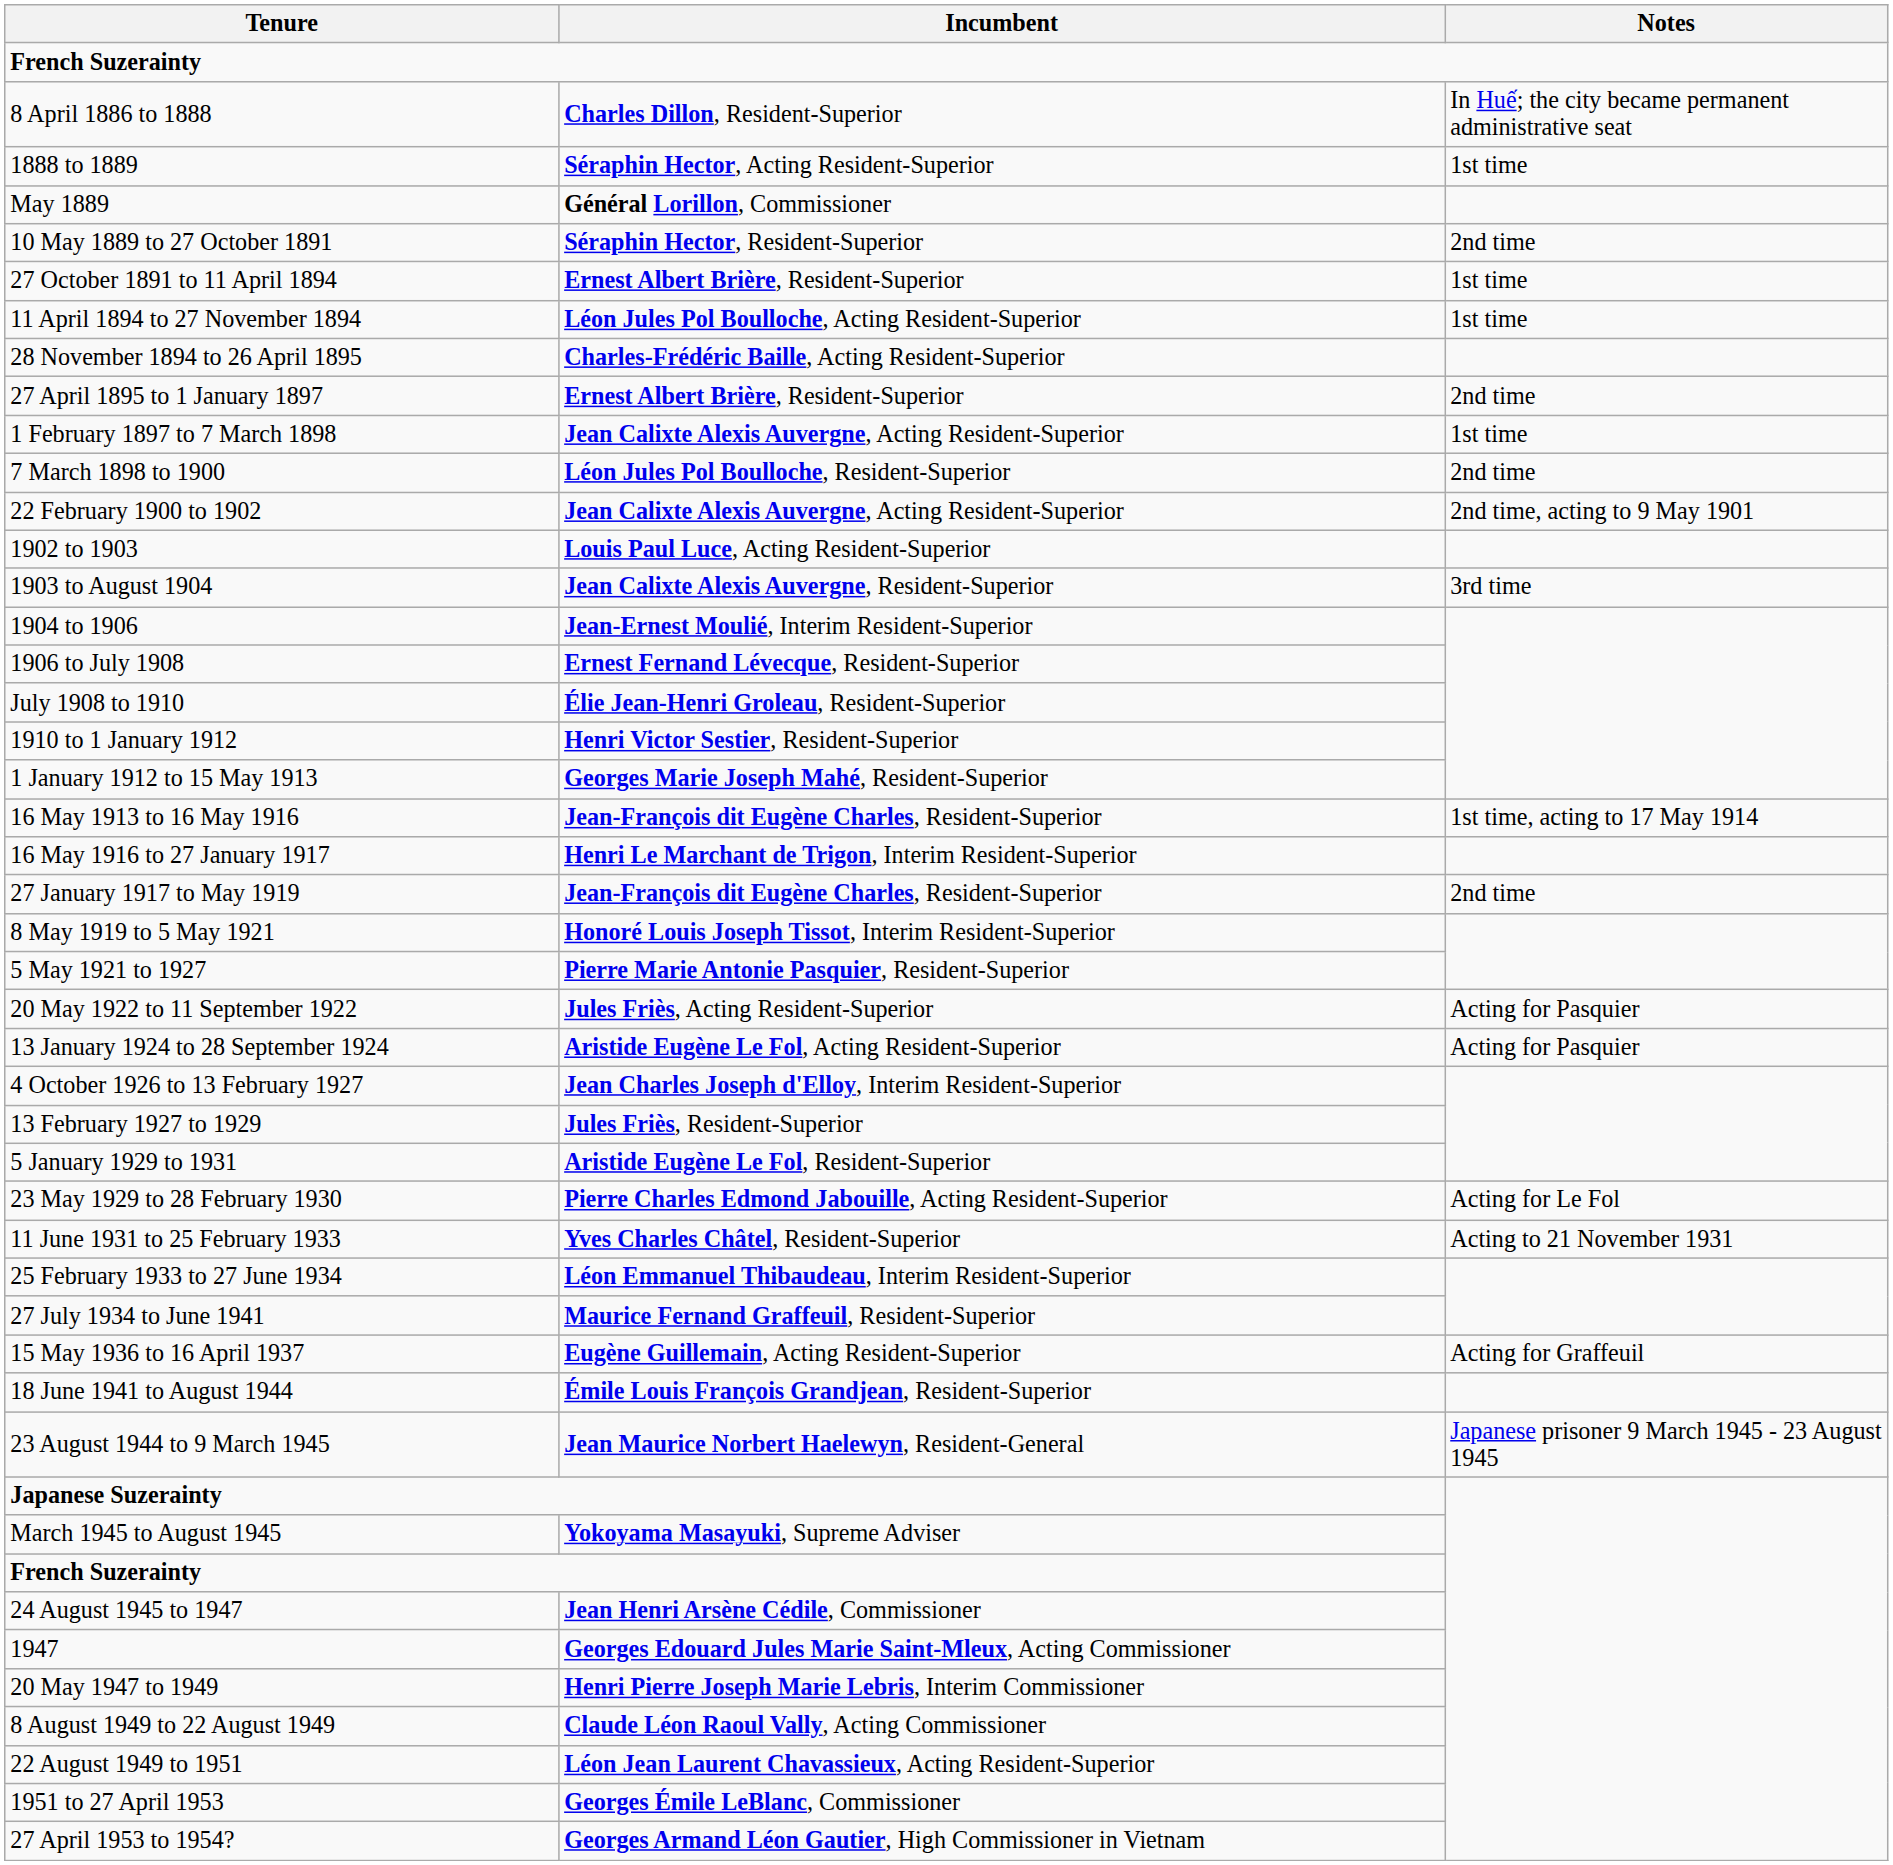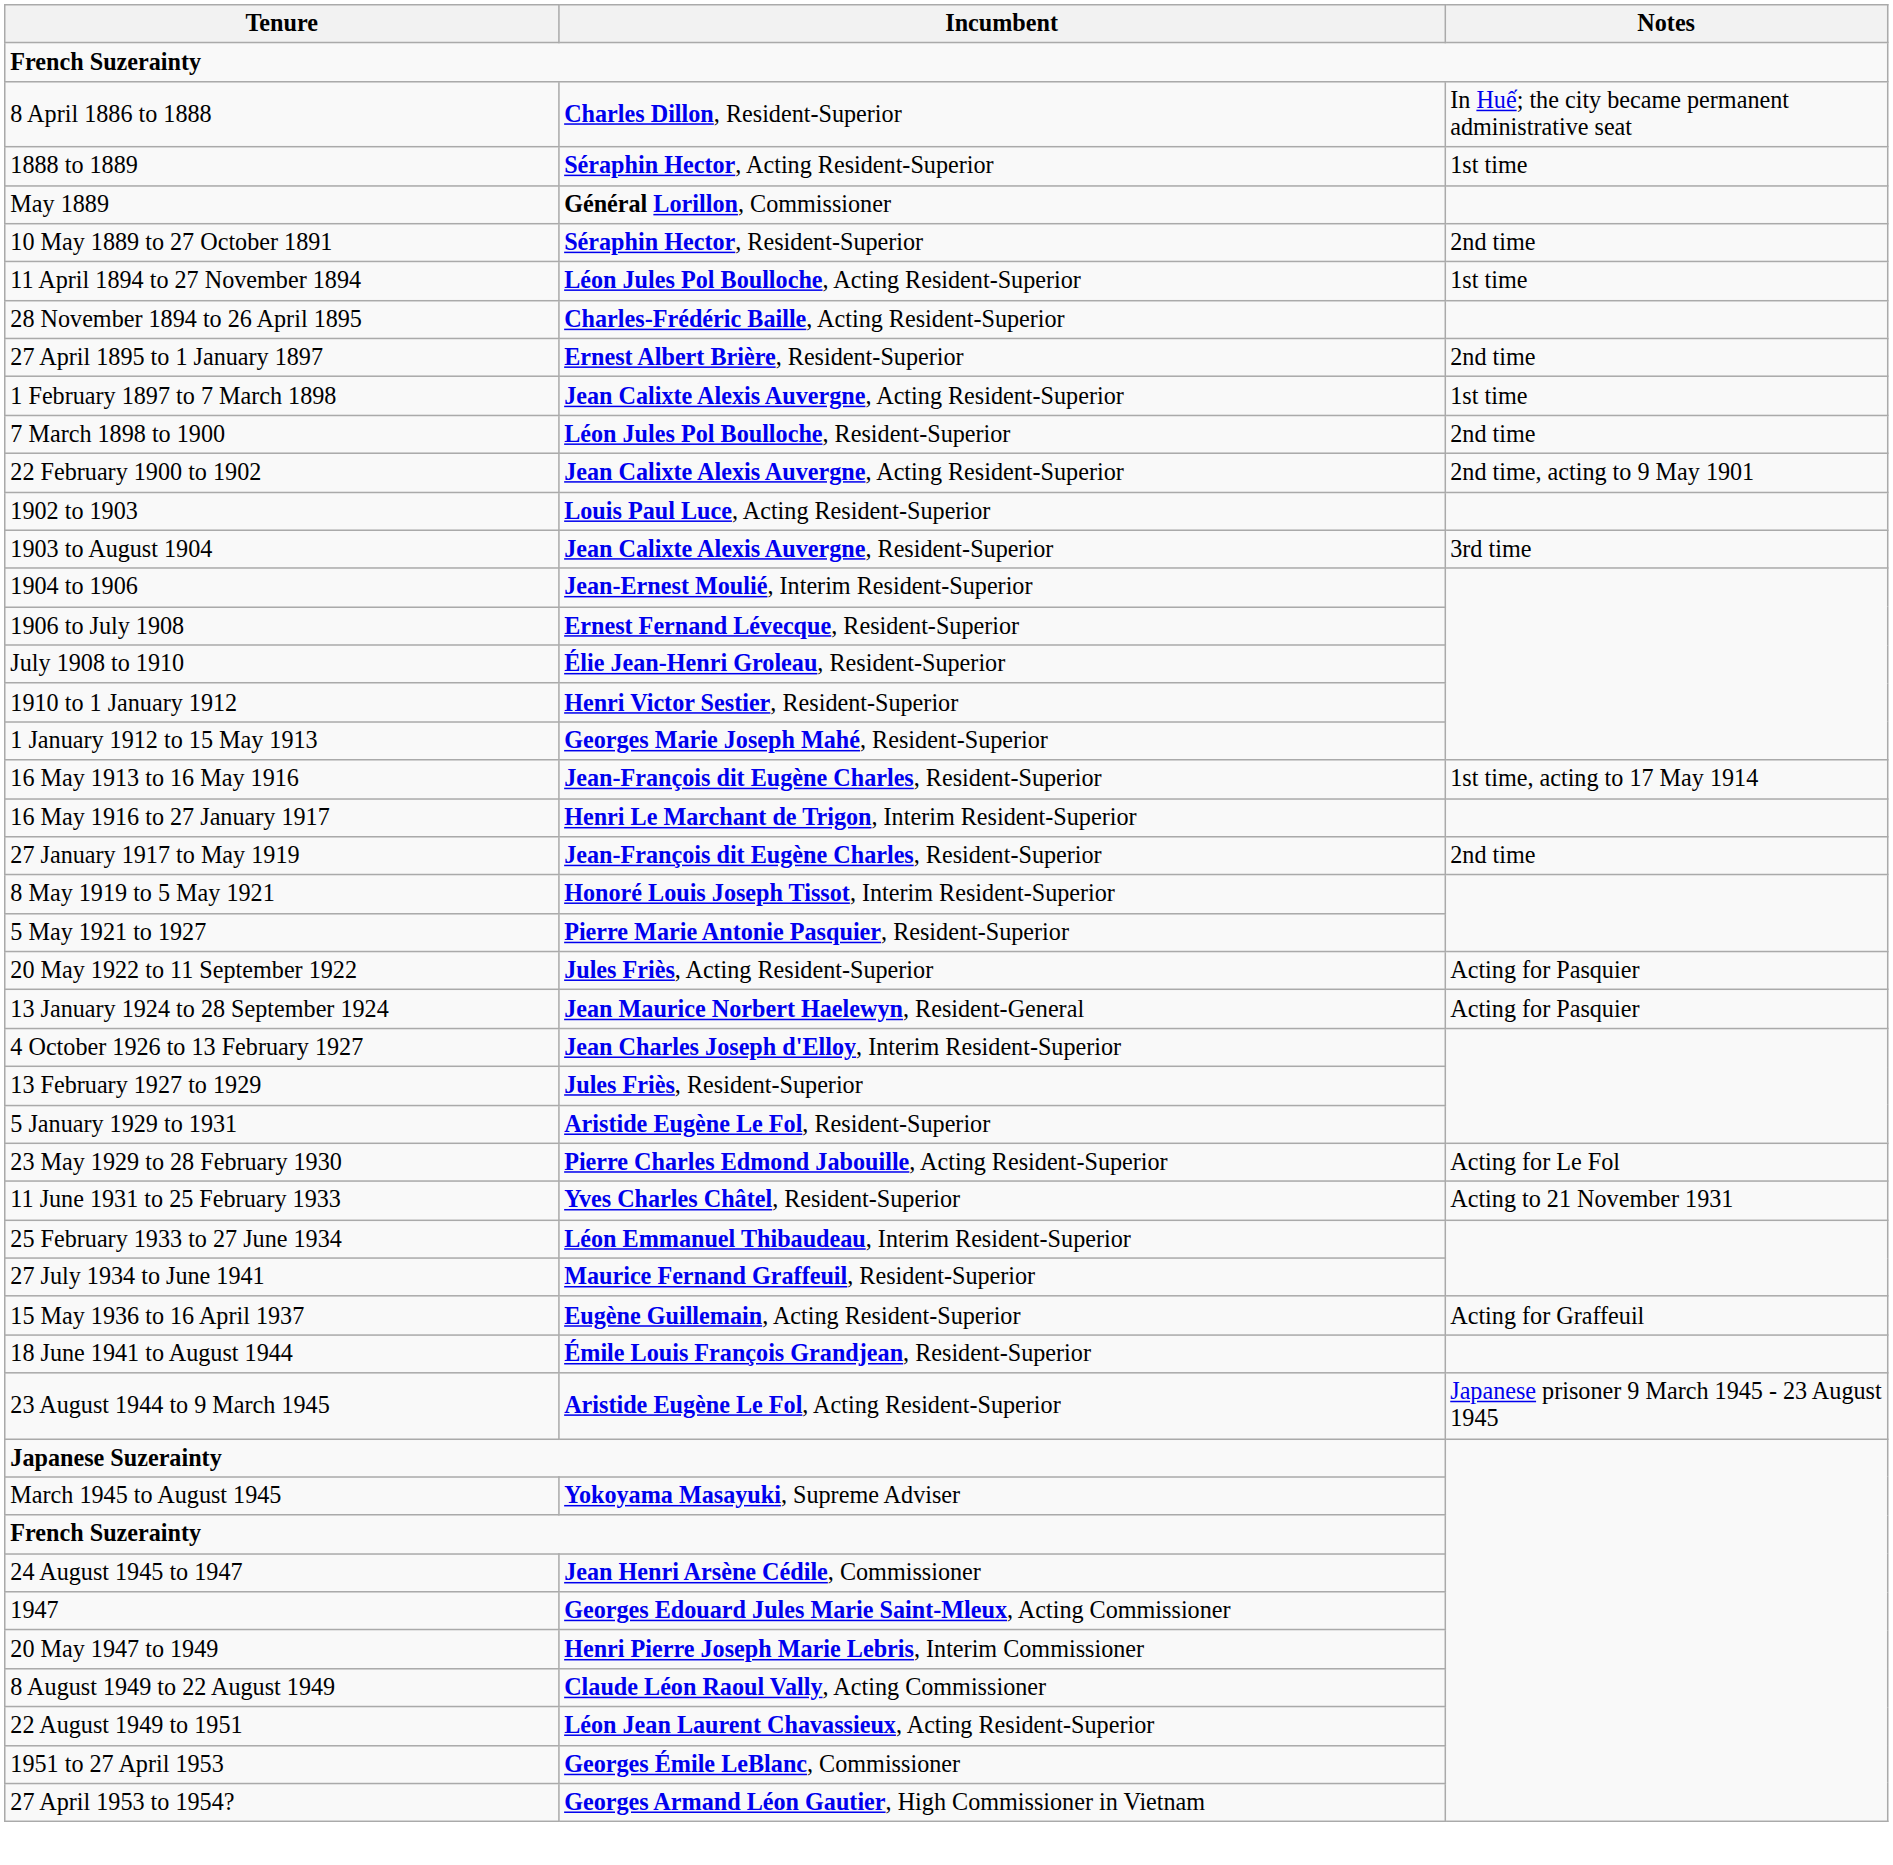 <table class="wikitable">
 <tr align=left>
 <th width=25%>Tenure</th>
 <th width=40%>Incumbent</th>
 <th width=20%>Notes</th>
 </tr>
 <tr>
 <td colspan="3"><strong>French Suzerainty</strong></td>
 </tr>
 <tr>
 <td>8 April 1886 to 1888</td>
 <td><strong><a href='#'>Charles Dillon</a></strong>, Resident-Superior</td>
 <td>In <a href='#'>Huế</a>; the city became permanent administrative seat</td>
 </tr>
 <tr>
 <td>1888 to 1889</td>
 <td><strong><a href='#'>Séraphin Hector</a></strong>, Acting Resident-Superior</td>
 <td>1st time</td>
 </tr>
 <tr>
 <td>May 1889</td>
 <td><strong>Général <a href='#'>Lorillon</a></strong>, Commissioner</td>
 </tr>
 <tr>
 <td>10 May 1889 to 27 October 1891</td>
 <td><strong><a href='#'>Séraphin Hector</a></strong>, Resident-Superior</td>
 <td>2nd time</td>
-</tr>
-<tr>
-<td>27 October 1891 to 11 April 1894</td>
-<td><strong><a href='#'>Ernest Albert Brière</a></strong>, Resident-Superior</td>
-<td>1st time</td>
 </tr>
 <tr>
 <td>11 April 1894 to 27 November 1894</td>
 <td><strong><a href='#'>Léon Jules Pol Boulloche</a></strong>, Acting Resident-Superior</td>
 <td>1st time</td>
 </tr>
 <tr>
 <td>28 November 1894 to 26 April 1895</td>
 <td><strong><a href='#'>Charles-Frédéric Baille</a></strong>, Acting Resident-Superior</td>
 </tr>
 <tr>
 <td>27 April 1895 to 1 January 1897</td>
 <td><strong><a href='#'>Ernest Albert Brière</a></strong>, Resident-Superior</td>
 <td>2nd time</td>
 </tr>
 <tr>
 <td>1 February 1897 to 7 March 1898</td>
 <td><strong><a href='#'>Jean Calixte Alexis Auvergne</a></strong>, Acting Resident-Superior</td>
 <td>1st time</td>
 </tr>
 <tr>
 <td>7 March 1898 to 1900</td>
 <td><strong><a href='#'>Léon Jules Pol Boulloche</a></strong>, Resident-Superior</td>
 <td>2nd time</td>
 </tr>
 <tr>
 <td>22 February 1900 to 1902</td>
 <td><strong><a href='#'>Jean Calixte Alexis Auvergne</a></strong>, Acting Resident-Superior</td>
 <td>2nd time, acting to 9 May 1901</td>
 </tr>
 <tr>
 <td>1902 to 1903</td>
 <td><strong><a href='#'>Louis Paul Luce</a></strong>, Acting Resident-Superior</td>
 </tr>
 <tr>
 <td>1903 to August 1904</td>
 <td><strong><a href='#'>Jean Calixte Alexis Auvergne</a></strong>, Resident-Superior</td>
 <td>3rd time</td>
 </tr>
 <tr>
 <td>1904 to 1906</td>
 <td><strong><a href='#'>Jean-Ernest Moulié</a></strong>, Interim Resident-Superior</td>
 </tr>
 <tr>
 <td>1906 to July 1908</td>
 <td><strong><a href='#'>Ernest Fernand Lévecque</a></strong>, Resident-Superior</td>
 </tr>
 <tr>
 <td>July 1908 to 1910</td>
 <td><strong><a href='#'>Élie Jean-Henri Groleau</a></strong>, Resident-Superior</td>
 </tr>
 <tr>
 <td>1910 to 1 January 1912</td>
 <td><strong><a href='#'>Henri Victor Sestier</a></strong>, Resident-Superior</td>
 </tr>
 <tr>
 <td>1 January 1912 to 15 May 1913</td>
 <td><strong><a href='#'>Georges Marie Joseph Mahé</a></strong>, Resident-Superior</td>
 </tr>
 <tr>
 <td>16 May 1913 to 16 May 1916</td>
 <td><strong><a href='#'>Jean-François dit Eugène Charles</a></strong>, Resident-Superior</td>
 <td>1st time, acting to 17 May 1914</td>
 </tr>
 <tr>
 <td>16 May 1916 to 27 January 1917</td>
 <td><strong><a href='#'>Henri Le Marchant de Trigon</a></strong>, Interim Resident-Superior</td>
 </tr>
 <tr>
 <td>27 January 1917 to May 1919</td>
 <td><strong><a href='#'>Jean-François dit Eugène Charles</a></strong>, Resident-Superior</td>
 <td>2nd time</td>
 </tr>
 <tr>
 <td>8 May 1919 to 5 May 1921</td>
 <td><strong><a href='#'>Honoré Louis Joseph Tissot</a></strong>, Interim Resident-Superior</td>
 </tr>
 <tr>
 <td>5 May 1921 to 1927</td>
 <td><strong><a href='#'>Pierre Marie Antonie Pasquier</a></strong>, Resident-Superior</td>
 </tr>
 <tr>
 <td>20 May 1922 to 11 September 1922</td>
 <td><strong><a href='#'>Jules Friès</a></strong>, Acting Resident-Superior</td>
 <td>Acting for Pasquier</td>
 </tr>
 <tr>
 <td>13 January 1924 to 28 September 1924</td>
-<td><strong><a href='#'>Aristide Eugène Le Fol</a></strong>, Acting Resident-Superior</td>
+<td><strong><a href='#'>Jean Maurice Norbert Haelewyn</a></strong>, Resident-General</td>
 <td>Acting for Pasquier</td>
 </tr>
 <tr>
 <td>4 October 1926 to 13 February 1927</td>
 <td><strong><a href='#'>Jean Charles Joseph d'Elloy</a></strong>, Interim Resident-Superior</td>
 </tr>
 <tr>
 <td>13 February 1927 to 1929</td>
 <td><strong><a href='#'>Jules Friès</a></strong>, Resident-Superior</td>
 </tr>
 <tr>
 <td>5 January 1929 to 1931</td>
 <td><strong><a href='#'>Aristide Eugène Le Fol</a></strong>, Resident-Superior</td>
 </tr>
 <tr>
 <td>23 May 1929 to 28 February 1930</td>
 <td><strong><a href='#'>Pierre Charles Edmond Jabouille</a></strong>, Acting Resident-Superior</td>
 <td>Acting for Le Fol</td>
 </tr>
 <tr>
 <td>11 June 1931 to 25 February 1933</td>
 <td><strong><a href='#'>Yves Charles Châtel</a></strong>, Resident-Superior</td>
 <td>Acting to 21 November 1931</td>
 </tr>
 <tr>
 <td>25 February 1933 to 27 June 1934</td>
 <td><strong><a href='#'>Léon Emmanuel Thibaudeau</a></strong>, Interim Resident-Superior</td>
 </tr>
 <tr>
 <td>27 July 1934 to June 1941</td>
 <td><strong><a href='#'>Maurice Fernand Graffeuil</a></strong>, Resident-Superior</td>
 </tr>
 <tr>
 <td>15 May 1936 to 16 April 1937</td>
 <td><strong><a href='#'>Eugène Guillemain</a></strong>, Acting Resident-Superior</td>
 <td>Acting for Graffeuil</td>
 </tr>
 <tr>
 <td>18 June 1941 to August 1944</td>
 <td><strong><a href='#'>Émile Louis François Grandjean</a></strong>, Resident-Superior</td>
 </tr>
 <tr>
 <td>23 August 1944 to 9 March 1945</td>
-<td><strong><a href='#'>Jean Maurice Norbert Haelewyn</a></strong>, Resident-General</td>
+<td><strong><a href='#'>Aristide Eugène Le Fol</a></strong>, Acting Resident-Superior</td>
 <td><a href='#'>Japanese</a> prisoner 9 March 1945 - 23 August 1945</td>
 </tr>
 <tr>
 <td colspan="2"><strong>Japanese Suzerainty</strong></td>
 </tr>
 <tr>
 <td>March 1945 to August 1945</td>
 <td><strong><a href='#'>Yokoyama Masayuki</a></strong>, Supreme Adviser</td>
 </tr>
 <tr>
 <td colspan="2"><strong>French Suzerainty</strong></td>
 </tr>
 <tr>
 <td>24 August 1945 to 1947</td>
 <td><strong><a href='#'>Jean Henri Arsène Cédile</a></strong>, Commissioner</td>
 </tr>
 <tr>
 <td>1947</td>
 <td><strong><a href='#'>Georges Edouard Jules Marie Saint-Mleux</a></strong>, Acting Commissioner</td>
 </tr>
 <tr>
 <td>20 May 1947 to 1949</td>
 <td><strong><a href='#'>Henri Pierre Joseph Marie Lebris</a></strong>, Interim Commissioner</td>
 </tr>
 <tr>
 <td>8 August 1949 to 22 August 1949</td>
 <td><strong><a href='#'>Claude Léon Raoul Vally</a></strong>, Acting Commissioner</td>
 </tr>
 <tr>
 <td>22 August 1949 to 1951</td>
 <td><strong><a href='#'>Léon Jean Laurent Chavassieux</a></strong>, Acting Resident-Superior</td>
 </tr>
 <tr>
 <td>1951 to 27 April 1953</td>
 <td><strong><a href='#'>Georges Émile LeBlanc</a></strong>, Commissioner</td>
 </tr>
 <tr>
 <td>27 April 1953 to 1954?</td>
 <td><strong><a href='#'>Georges Armand Léon Gautier</a></strong>, High Commissioner in Vietnam</td>
 </tr>
 </table>
